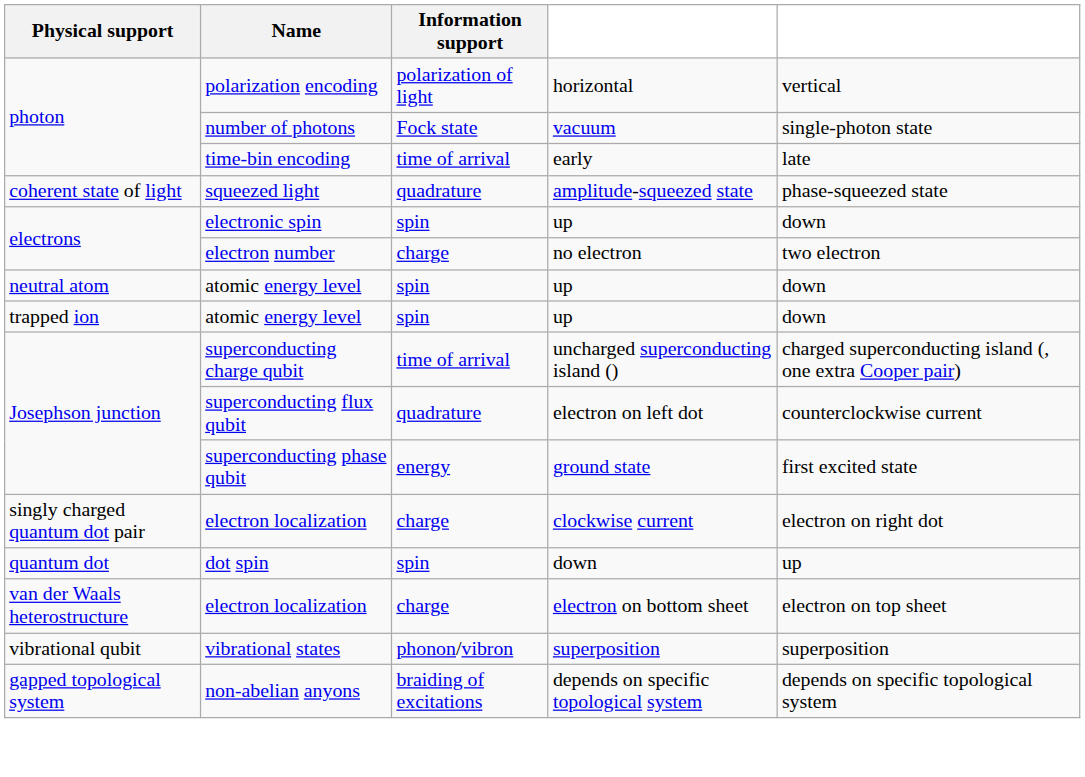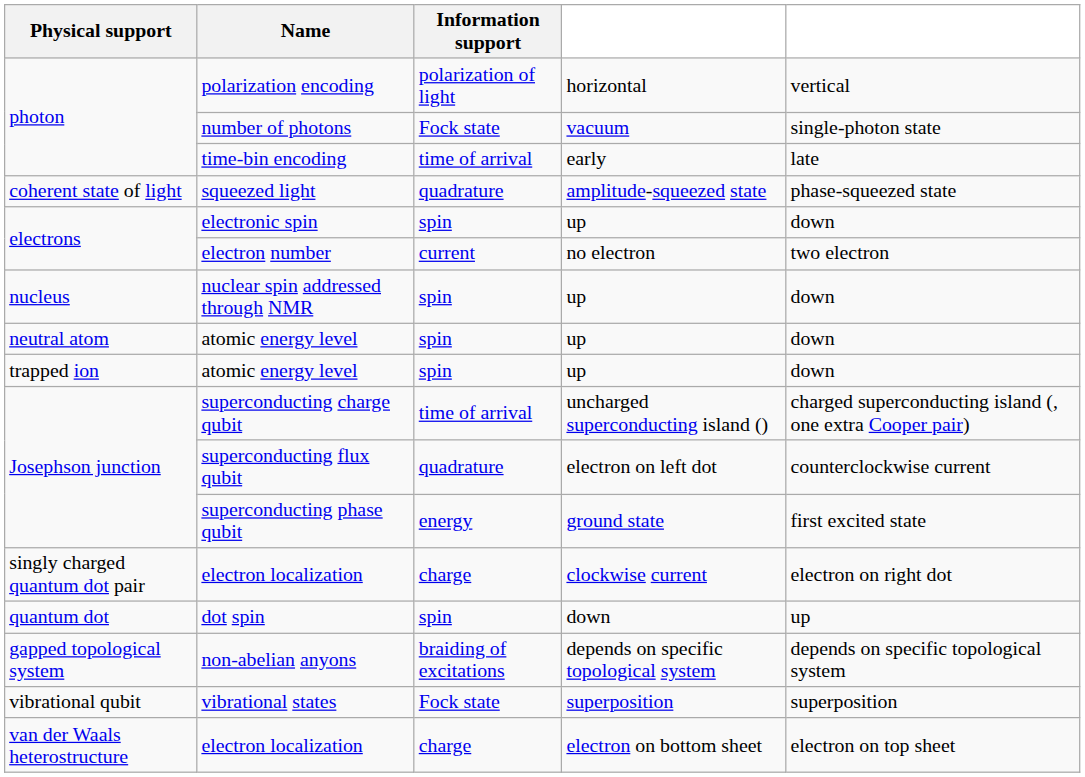 <table class="wikitable" align="center">
 <tr>
 <th scope="col">Physical support</th>
 <th scope="col">Name</th>
 <th scope="col">Information support</th>
 <th scope="col" style="background: white;"></th>
 <th scope="col" style="background: white;"></th>
 </tr>
 <tr>
 <td rowspan=3><a href='#'>photon</a></td>
 <td><a href='#'>polarization</a> <a href='#'>encoding</a></td>
 <td><a href='#'>polarization of light</a></td>
 <td>horizontal</td>
 <td>vertical</td>
 </tr>
 <tr>
 <td><a href='#'>number of photons</a></td>
 <td><a href='#'>Fock state</a></td>
 <td><a href='#'>vacuum</a></td>
 <td>single-photon state</td>
 </tr>
 <tr>
 <td><a href='#'>time-bin encoding</a></td>
 <td><a href='#'>time of arrival</a></td>
 <td>early</td>
 <td>late</td>
 </tr>
 <tr>
 <td><a href='#'>coherent state</a> of <a href='#'>light</a></td>
 <td><a href='#'>squeezed light</a></td>
 <td><a href='#'>quadrature</a></td>
 <td><a href='#'>amplitude</a>-<a href='#'>squeezed</a> <a href='#'>state</a></td>
 <td>phase-squeezed state</td>
 </tr>
 <tr>
 <td rowspan=2><a href='#'>electrons</a></td>
 <td><a href='#'>electronic spin</a></td>
 <td><a href='#'>spin</a></td>
 <td>up</td>
 <td>down</td>
 </tr>
 <tr>
 <td><a href='#'>electron</a> <a href='#'>number</a></td>
-<td><a href='#'>charge</a></td>
+<td><a href='#'>current</a></td>
 <td>no electron</td>
 <td>two electron</td>
+</tr>
+<tr>
+<td><a href='#'>nucleus</a></td>
+<td><a href='#'>nuclear spin</a> <a href='#'>addressed</a> <a href='#'>through</a> <a href='#'>NMR</a></td>
+<td><a href='#'>spin</a></td>
+<td>up</td>
+<td>down</td>
 </tr>
 <tr>
 <td><a href='#'>neutral atom</a></td>
 <td>atomic <a href='#'>energy level</a></td>
 <td><a href='#'>spin</a></td>
 <td>up</td>
 <td>down</td>
 </tr>
 <tr>
 <td>trapped <a href='#'>ion</a></td>
 <td>atomic <a href='#'>energy level</a></td>
 <td><a href='#'>spin</a></td>
 <td>up</td>
 <td>down</td>
 </tr>
 <tr>
 <td rowspan=3><a href='#'>Josephson junction</a></td>
 <td><a href='#'>superconducting</a> <a href='#'>charge qubit</a></td>
 <td><a href='#'>time of arrival</a></td>
 <td>uncharged <a href='#'>superconducting</a> island ()</td>
 <td>charged superconducting island (, one extra <a href='#'>Cooper pair</a>)</td>
 </tr>
 <tr>
 <td><a href='#'>superconducting</a> <a href='#'>flux qubit</a></td>
 <td><a href='#'>quadrature</a></td>
 <td>electron on left dot</td>
 <td>counterclockwise current</td>
 </tr>
 <tr>
 <td><a href='#'>superconducting</a> <a href='#'>phase qubit</a></td>
 <td><a href='#'>energy</a></td>
 <td><a href='#'>ground state</a></td>
 <td>first excited state</td>
 </tr>
 <tr>
 <td>singly charged <a href='#'>quantum dot</a> pair</td>
 <td><a href='#'>electron localization</a></td>
 <td><a href='#'>charge</a></td>
 <td><a href='#'>clockwise</a> <a href='#'>current</a></td>
 <td>electron on right dot</td>
 </tr>
 <tr>
 <td><a href='#'>quantum dot</a></td>
 <td><a href='#'>dot</a> <a href='#'>spin</a></td>
 <td><a href='#'>spin</a></td>
 <td>down</td>
 <td>up</td>
 </tr>
 <tr>
+<td><a href='#'>gapped topological system</a></td>
+<td><a href='#'>non-abelian</a> <a href='#'>anyons</a></td>
+<td><a href='#'>braiding of excitations</a></td>
+<td>depends on specific <a href='#'>topological</a> <a href='#'>system</a></td>
+<td>depends on specific topological system</td>
+</tr>
+<tr>
+<td>vibrational qubit</td>
+<td><a href='#'>vibrational</a> <a href='#'>states</a></td>
+<td><a href='#'>Fock state</a></td>
+<td> <a href='#'>superposition</a></td>
+<td> superposition</td>
+</tr>
+<tr>
 <td><a href='#'>van der Waals heterostructure</a></td>
 <td><a href='#'>electron localization</a></td>
 <td><a href='#'>charge</a></td>
 <td><a href='#'>electron</a> on bottom sheet</td>
 <td>electron on top sheet</td>
 </tr>
-<tr>
-<td>vibrational qubit</td>
-<td><a href='#'>vibrational</a> <a href='#'>states</a></td>
-<td><a href='#'>phonon</a>/<a href='#'>vibron</a></td>
-<td> <a href='#'>superposition</a></td>
-<td> superposition</td>
-</tr>
-<tr>
-<td><a href='#'>gapped topological system</a></td>
-<td><a href='#'>non-abelian</a> <a href='#'>anyons</a></td>
-<td><a href='#'>braiding of excitations</a></td>
-<td>depends on specific <a href='#'>topological</a> <a href='#'>system</a></td>
-<td>depends on specific topological system</td>
-</tr>
 </table>
